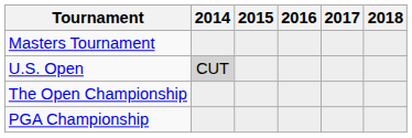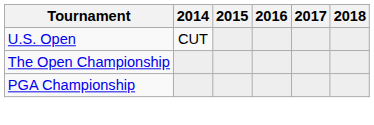 <table class="wikitable" style="font-size:95%;text-align:center;">
 <tr>
 <th>Tournament</th>
 <th>2014</th>
 <th>2015</th>
 <th>2016</th>
 <th>2017</th>
 <th>2018</th>
 </tr>
 <tr>
-<td align=left><a href='#'>Masters Tournament</a></td>
-<td style="background:#eeeeee;"></td>
-<td style="background:#eeeeee;"></td>
-<td style="background:#eeeeee;"></td>
-<td style="background:#eeeeee;"></td>
-<td style="background:#eeeeee;"></td>
-</tr>
-<tr>
 <td align=left><a href='#'>U.S. Open</a></td>
-<td style="background: lightgrey;">CUT</td>
+<td>CUT</td>
 <td style="background:#eeeeee;"></td>
 <td style="background:#eeeeee;"></td>
 <td style="background:#eeeeee;"></td>
 <td style="background:#eeeeee;"></td>
 </tr>
 <tr>
 <td align=left><a href='#'>The Open Championship</a></td>
 <td style="background:#eeeeee;"></td>
 <td style="background:#eeeeee;"></td>
 <td style="background:#eeeeee;"></td>
 <td style="background:#eeeeee;"></td>
 <td style="background:#eeeeee;"></td>
 </tr>
 <tr>
 <td align=left><a href='#'>PGA Championship</a></td>
 <td style="background:#eeeeee;"></td>
 <td style="background:#eeeeee;"></td>
 <td style="background:#eeeeee;"></td>
 <td style="background:#eeeeee;"></td>
 <td style="background:#eeeeee;"></td>
 </tr>
 </table>
